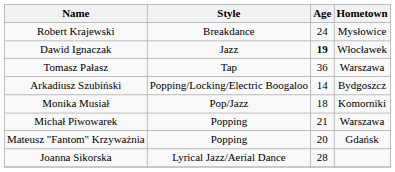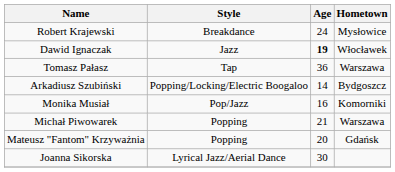 <table class="wikitable" style="font-size:90%; text-align:center">
 <tr>
 <th>Name</th>
 <th>Style</th>
 <th>Age</th>
 <th>Hometown</th>
 </tr>
 <tr>
 <td>Robert Krajewski</td>
 <td>Breakdance</td>
 <td>24</td>
 <td>Mysłowice</td>
 </tr>
 <tr>
 <td>Dawid Ignaczak</td>
 <td>Jazz</td>
 <td><strong>19</strong></td>
 <td>Włocławek</td>
 </tr>
 <tr>
 <td>Tomasz Pałasz</td>
 <td>Tap</td>
 <td>36</td>
 <td>Warszawa</td>
 </tr>
 <tr>
 <td>Arkadiusz Szubiński</td>
 <td>Popping/Locking/Electric Boogaloo</td>
 <td>14</td>
 <td>Bydgoszcz</td>
 </tr>
 <tr>
 <td>Monika Musiał</td>
 <td>Pop/Jazz</td>
-<td>18</td>
+<td>16</td>
 <td>Komorniki</td>
 </tr>
 <tr>
 <td>Michał Piwowarek</td>
 <td>Popping</td>
 <td>21</td>
 <td>Warszawa</td>
 </tr>
 <tr>
 <td>Mateusz "Fantom" Krzyważnia</td>
 <td>Popping</td>
 <td>20</td>
 <td>Gdańsk</td>
 </tr>
 <tr>
 <td>Joanna Sikorska</td>
 <td>Lyrical Jazz/Aerial Dance</td>
-<td>28</td>
+<td>30</td>
 <td></td>
 </tr>
 <tr>
 </tr>
 </table>
